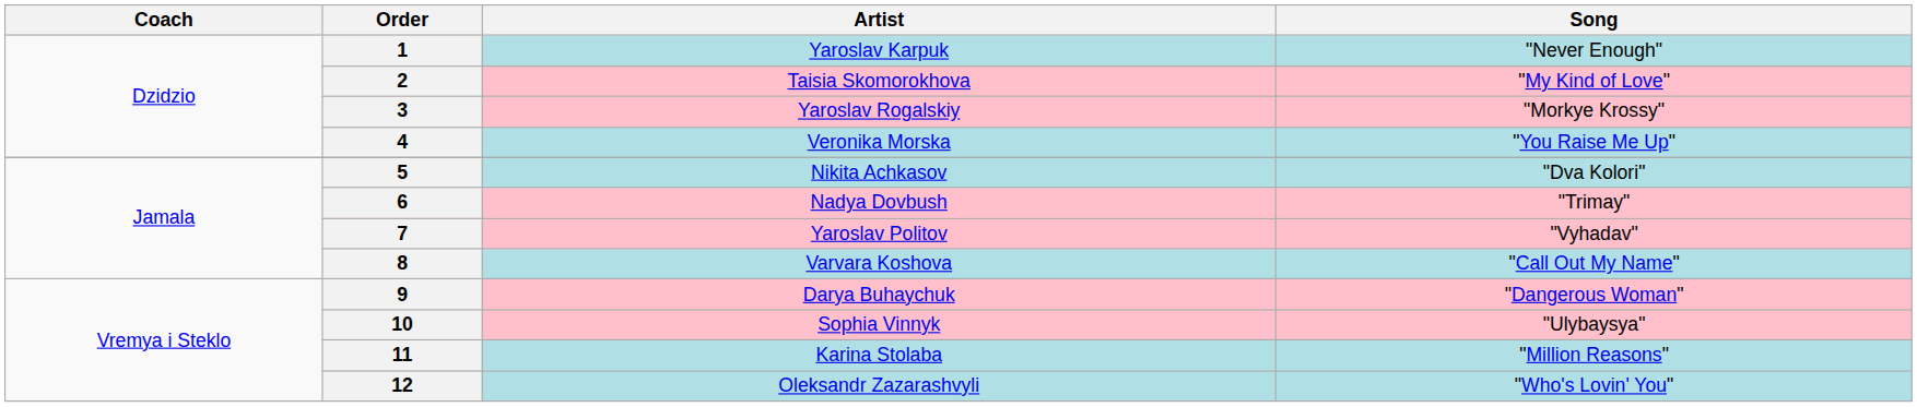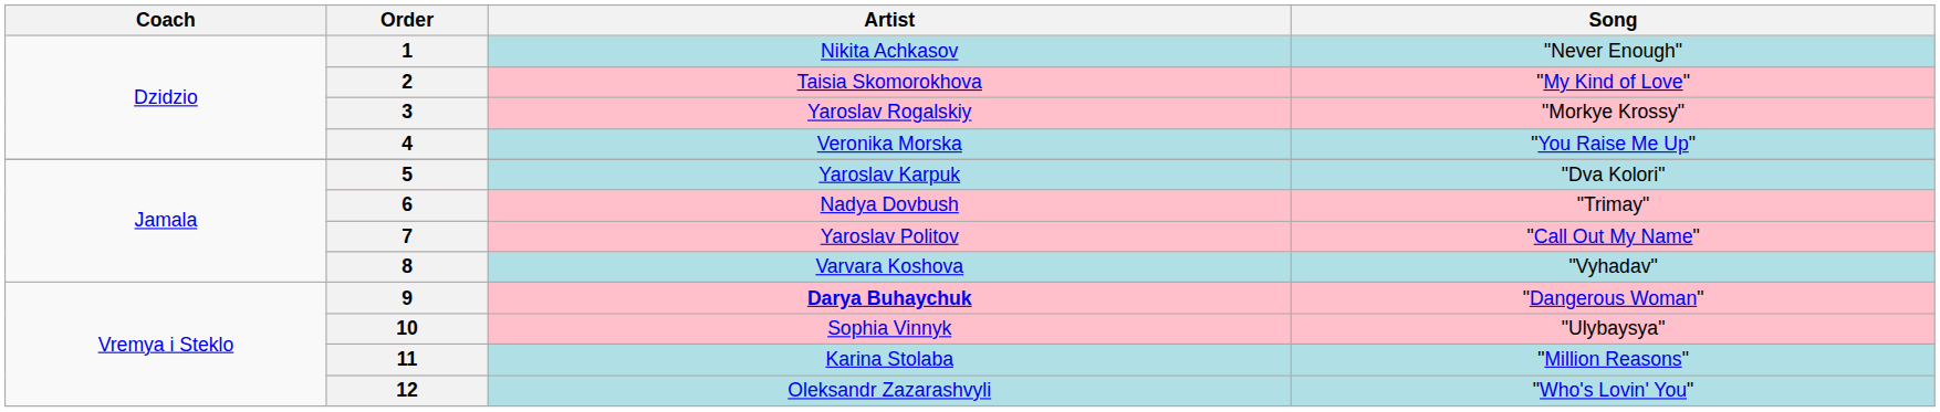 <table class="wikitable" style="text-align:center; width:80%;">
 <tr>
 <th style="width:10%;">Coach</th>
 <th style="width:05%;">Order</th>
 <th style="width:25%;">Artist</th>
 <th style="width:20%;">Song</th>
 </tr>
 <tr>
 <td rowspan="4"><a href='#'>Dzidzio</a></td>
 <th>1</th>
-<td style="background:#b0e0e6;"><a href='#'>Yaroslav Karpuk</a></td>
+<td style="background:#b0e0e6;"><a href='#'>Nikita Achkasov</a></td>
 <td style="background:#b0e0e6;">"Never Enough"</td>
 </tr>
 <tr style="background:pink;">
 <th>2</th>
 <td><a href='#'>Taisia Skomorokhova</a></td>
 <td>"<a href='#'>My Kind of Love</a>"</td>
 </tr>
 <tr style="background:pink;">
 <th>3</th>
 <td><a href='#'>Yaroslav Rogalskiy</a></td>
 <td>"Morkye Krossy"</td>
 </tr>
 <tr style="background:#b0e0e6;">
 <th>4</th>
 <td><a href='#'>Veronika Morska</a></td>
 <td>"<a href='#'>You Raise Me Up</a>"</td>
 </tr>
 <tr>
 </tr>
 <tr>
 <td rowspan="4"><a href='#'>Jamala</a></td>
 <th>5</th>
-<td style="background:#b0e0e6;"><a href='#'>Nikita Achkasov</a></td>
+<td style="background:#b0e0e6;"><a href='#'>Yaroslav Karpuk</a></td>
 <td style="background:#b0e0e6;">"Dva Kolori"</td>
 </tr>
 <tr style="background:pink;">
 <th>6</th>
 <td><a href='#'>Nadya Dovbush</a></td>
 <td>"Trimay"</td>
 </tr>
 <tr style="background:pink;">
 <th>7</th>
 <td><a href='#'>Yaroslav Politov</a></td>
-<td>"Vyhadav"</td>
+<td>"<a href='#'>Call Out My Name</a>"</td>
 </tr>
 <tr style="background:#b0e0e6;">
 <th>8</th>
 <td><a href='#'>Varvara Koshova</a></td>
-<td>"<a href='#'>Call Out My Name</a>"</td>
+<td>"Vyhadav"</td>
 </tr>
 <tr>
 <td rowspan="4"><a href='#'>Vremya i Steklo</a></td>
 <th>9</th>
-<td style="background:pink;"><a href='#'>Darya Buhaychuk</a></td>
+<td style="background:pink;"><strong><a href='#'>Darya Buhaychuk</a></strong></td>
 <td style="background:pink;">"<a href='#'>Dangerous Woman</a>"</td>
 </tr>
 <tr style="background:pink;">
 <th>10</th>
 <td><a href='#'>Sophia Vinnyk</a></td>
 <td>"Ulybaysya"</td>
 </tr>
 <tr style="background:#b0e0e6;">
 <th>11</th>
 <td><a href='#'>Karina Stolaba</a></td>
 <td>"<a href='#'>Million Reasons</a>"</td>
 </tr>
 <tr style="background:#b0e0e6;">
 <th>12</th>
 <td><a href='#'>Oleksandr Zazarashvyli</a></td>
 <td>"<a href='#'>Who's Lovin' You</a>"</td>
 </tr>
 <tr>
 </tr>
 </table>
